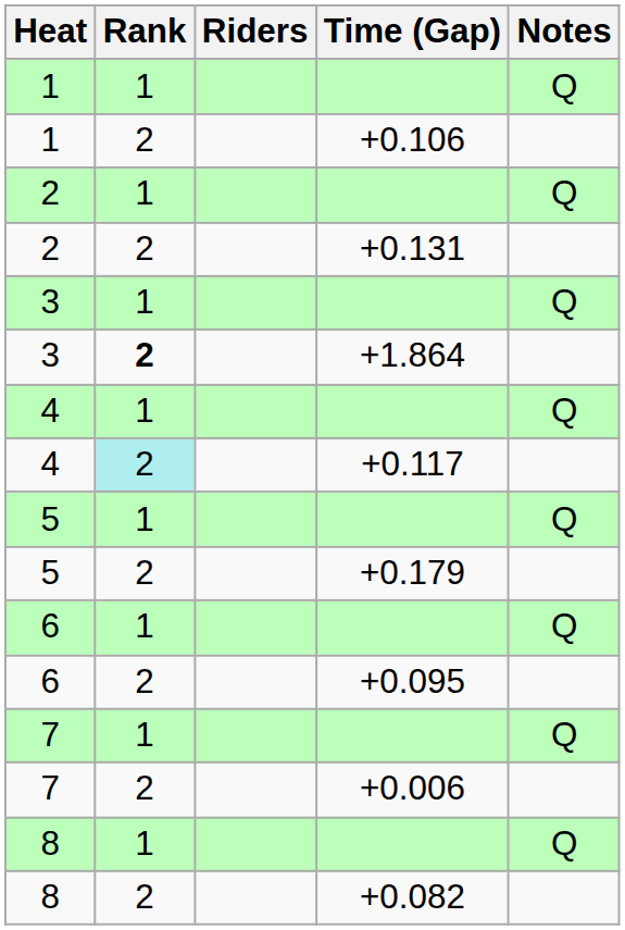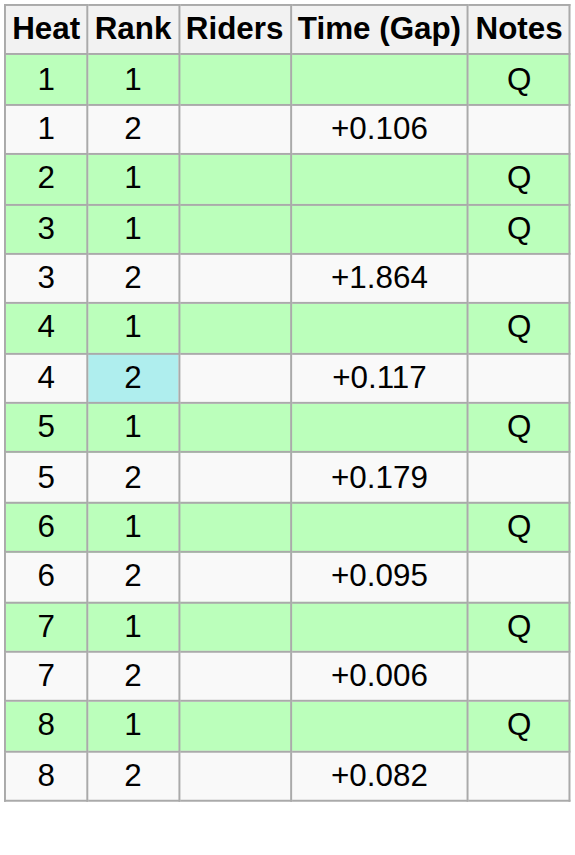 <table class="wikitable sortable" style="text-align:center">
 <tr>
 <th>Heat</th>
 <th>Rank</th>
 <th>Riders</th>
 <th>Time (Gap)</th>
 <th>Notes</th>
 </tr>
 <tr bgcolor=bbffbb>
 <td>1</td>
 <td>1</td>
 <td align="left"></td>
 <td></td>
 <td>Q</td>
 </tr>
 <tr>
 <td>1</td>
 <td>2</td>
 <td align="left"></td>
 <td>+0.106</td>
 <td></td>
 </tr>
 <tr bgcolor=bbffbb>
 <td>2</td>
 <td>1</td>
 <td align="left"></td>
 <td></td>
 <td>Q</td>
 </tr>
-<tr>
-<td>2</td>
-<td>2</td>
-<td align="left"></td>
-<td>+0.131</td>
-<td></td>
-</tr>
 <tr bgcolor=bbffbb>
 <td>3</td>
 <td>1</td>
 <td align="left"></td>
 <td></td>
 <td>Q</td>
 </tr>
 <tr>
 <td>3</td>
-<td><strong>2</strong></td>
+<td>2</td>
 <td align="left"></td>
 <td>+1.864</td>
 <td></td>
 </tr>
 <tr bgcolor=bbffbb>
 <td>4</td>
 <td>1</td>
 <td align="left"></td>
 <td></td>
 <td>Q</td>
 </tr>
 <tr>
 <td>4</td>
 <td style="background: paleturquoise;">2</td>
 <td align="left"></td>
 <td>+0.117</td>
 <td></td>
 </tr>
 <tr bgcolor=bbffbb>
 <td>5</td>
 <td>1</td>
 <td align="left"></td>
 <td></td>
 <td>Q</td>
 </tr>
 <tr>
 <td>5</td>
 <td>2</td>
 <td align="left"></td>
 <td>+0.179</td>
 <td></td>
 </tr>
 <tr bgcolor=bbffbb>
 <td>6</td>
 <td>1</td>
 <td align="left"></td>
 <td></td>
 <td>Q</td>
 </tr>
 <tr>
 <td>6</td>
 <td>2</td>
 <td align="left"></td>
 <td>+0.095</td>
 <td></td>
 </tr>
 <tr bgcolor=bbffbb>
 <td>7</td>
 <td>1</td>
 <td align="left"></td>
 <td></td>
 <td>Q</td>
 </tr>
 <tr>
 <td>7</td>
 <td>2</td>
 <td align="left"></td>
 <td>+0.006</td>
 <td></td>
 </tr>
 <tr bgcolor=bbffbb>
 <td>8</td>
 <td>1</td>
 <td align="left"></td>
 <td></td>
 <td>Q</td>
 </tr>
 <tr>
 <td>8</td>
 <td>2</td>
 <td align="left"></td>
 <td>+0.082</td>
 <td></td>
 </tr>
 </table>
